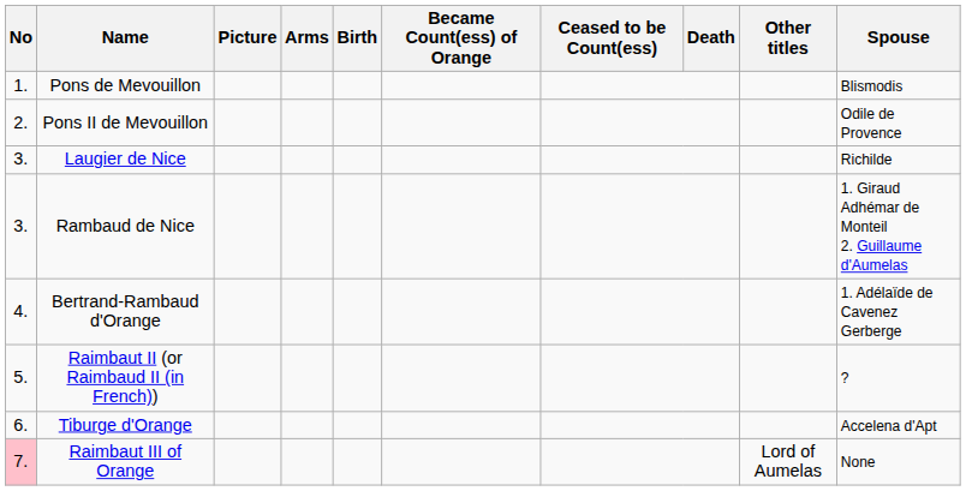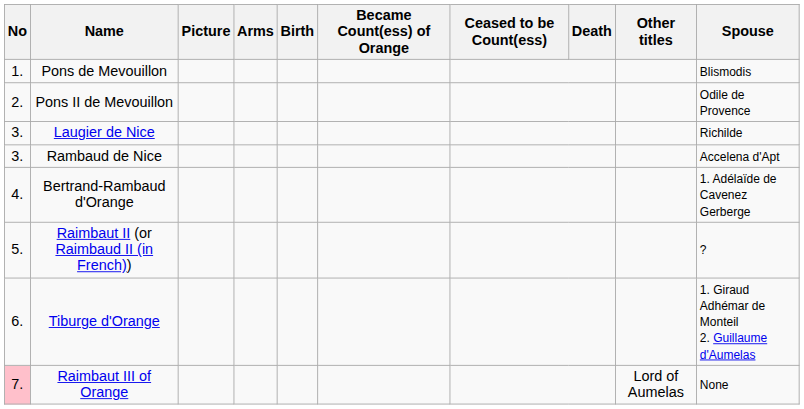 <table width=100% class="wikitable">
 <tr>
 <th>No</th>
 <th>Name</th>
 <th>Picture</th>
 <th>Arms</th>
 <th>Birth</th>
 <th>Became Count(ess) of Orange</th>
 <th>Ceased to be Count(ess)</th>
 <th>Death</th>
 <th>Other titles</th>
 <th>Spouse</th>
 </tr>
 <tr>
 <td align="center">1.</td>
 <td align="center">Pons de Mevouillon</td>
 <td align="center"></td>
 <td align="center"></td>
 <td align="center"></td>
 <td align="center"></td>
 <td align="center" colspan="2"></td>
 <td align="center"></td>
 <td><small>Blismodis</small></td>
 </tr>
 <tr>
 <td align="center">2.</td>
 <td align="center">Pons II de Mevouillon</td>
 <td align="center"></td>
 <td align="center"></td>
 <td align="center"></td>
 <td align="center"></td>
 <td align="center" colspan="2"></td>
 <td align="center"></td>
 <td><small>Odile de Provence</small></td>
 </tr>
 <tr>
 <td align="center">3.</td>
 <td align="center"><a href='#'>Laugier de Nice</a></td>
 <td align="center"></td>
 <td align="center"></td>
 <td align="center"></td>
 <td align="center"></td>
 <td align="center" colspan="2"></td>
 <td align="center"></td>
 <td><small>Richilde</small></td>
 </tr>
 <tr>
 <td align="center">3.</td>
 <td align="center">Rambaud de Nice</td>
 <td align="center"></td>
 <td align="center"></td>
 <td align="center"></td>
 <td align="center"></td>
 <td align="center" colspan="2"></td>
 <td align="center"></td>
-<td><small>1. Giraud Adhémar de Monteil</small><br><small>2. <a href='#'>Guillaume d'Aumelas</a></small></td>
+<td><small>Accelena d'Apt</small></td>
 </tr>
 <tr>
 <td align="center">4.</td>
 <td align="center">Bertrand-Rambaud d'Orange</td>
 <td align="center"></td>
 <td align="center"></td>
 <td align="center"></td>
 <td align="center"></td>
 <td align="center" colspan="2"></td>
 <td align="center"></td>
 <td><small>1. Adélaïde de Cavenez</small><br><small>Gerberge</small></td>
 </tr>
 <tr>
 <td align="center">5.</td>
 <td align="center"><a href='#'>Raimbaut II</a> (or <a href='#'>Raimbaud II (in French)</a>)</td>
 <td align="center"></td>
 <td align="center"></td>
 <td align="center"></td>
 <td align="center"></td>
 <td align="center" colspan="2"></td>
 <td align="center"></td>
 <td><small>?</small></td>
 </tr>
 <tr>
 <td align="center">6.</td>
 <td align="center"><a href='#'>Tiburge d'Orange</a></td>
 <td align="center"></td>
 <td align="center"></td>
 <td align="center"></td>
 <td align="center"></td>
 <td align="center" colspan="2"></td>
 <td align="center"></td>
-<td><small>Accelena d'Apt</small></td>
+<td><small>1. Giraud Adhémar de Monteil</small><br><small>2. <a href='#'>Guillaume d'Aumelas</a></small></td>
 </tr>
 <tr>
 <td align="center" style="background: pink;">7.</td>
 <td align="center"><a href='#'>Raimbaut III of Orange</a></td>
 <td align="center"></td>
 <td align="center"></td>
 <td align="center"></td>
 <td align="center"></td>
 <td align="center" colspan="2"></td>
 <td align="center">Lord of Aumelas</td>
 <td><small>None</small></td>
 </tr>
 </table>
